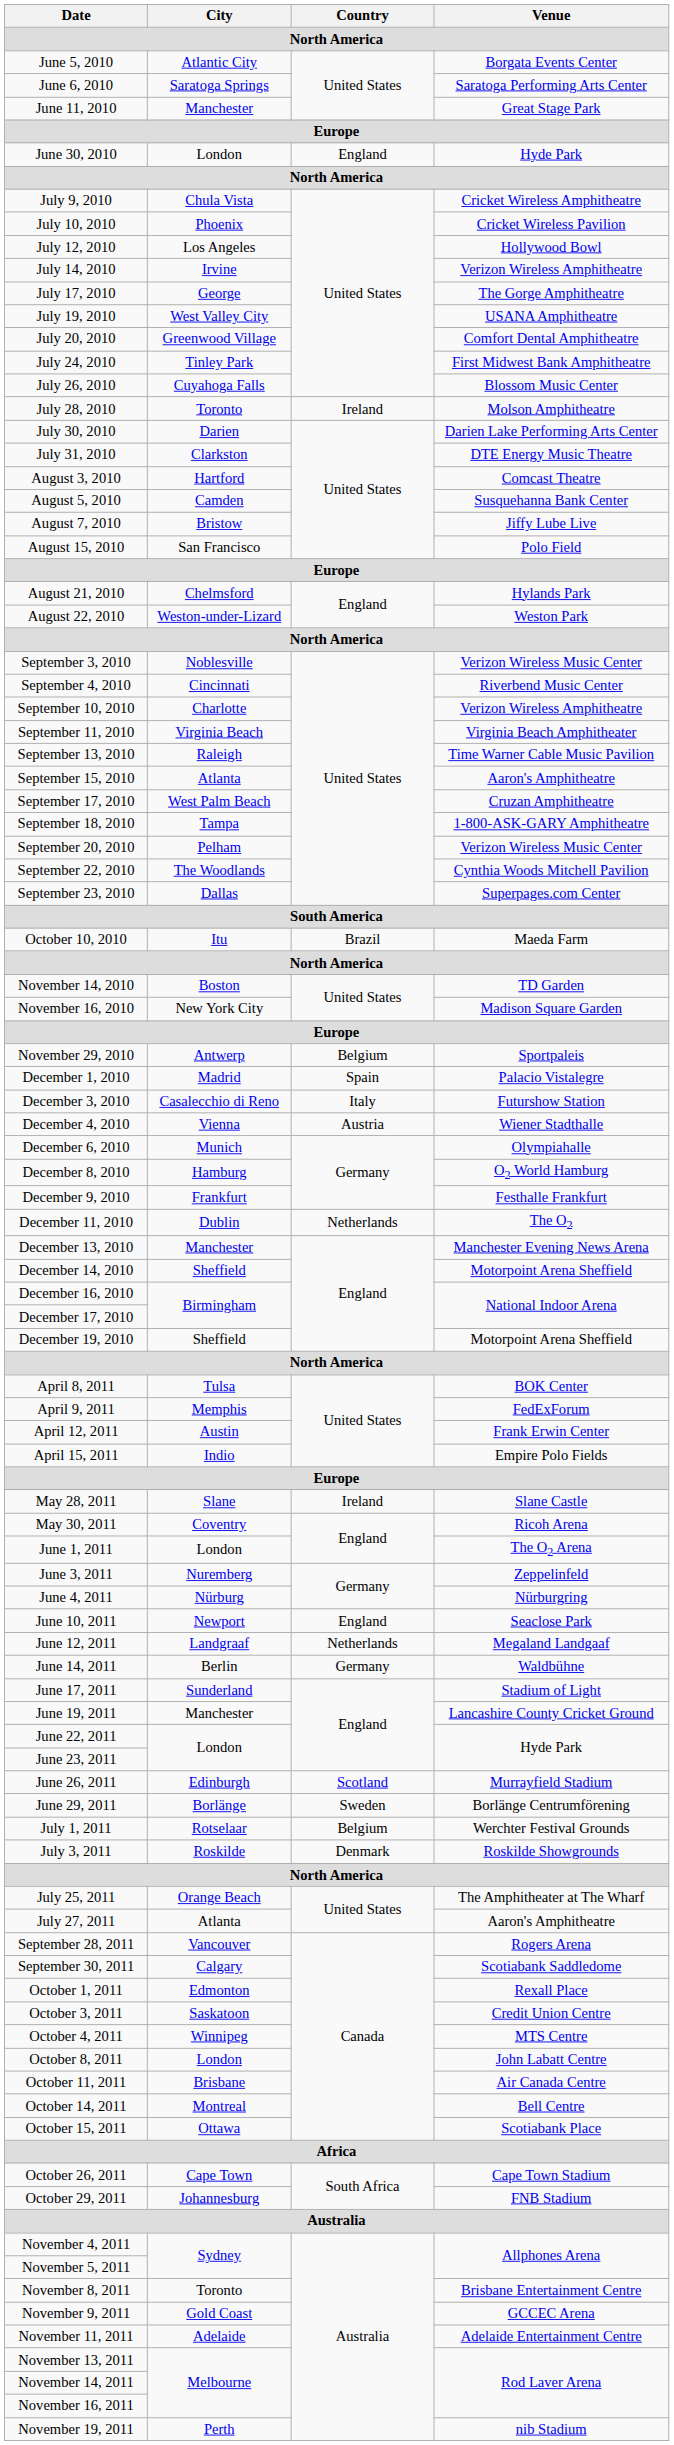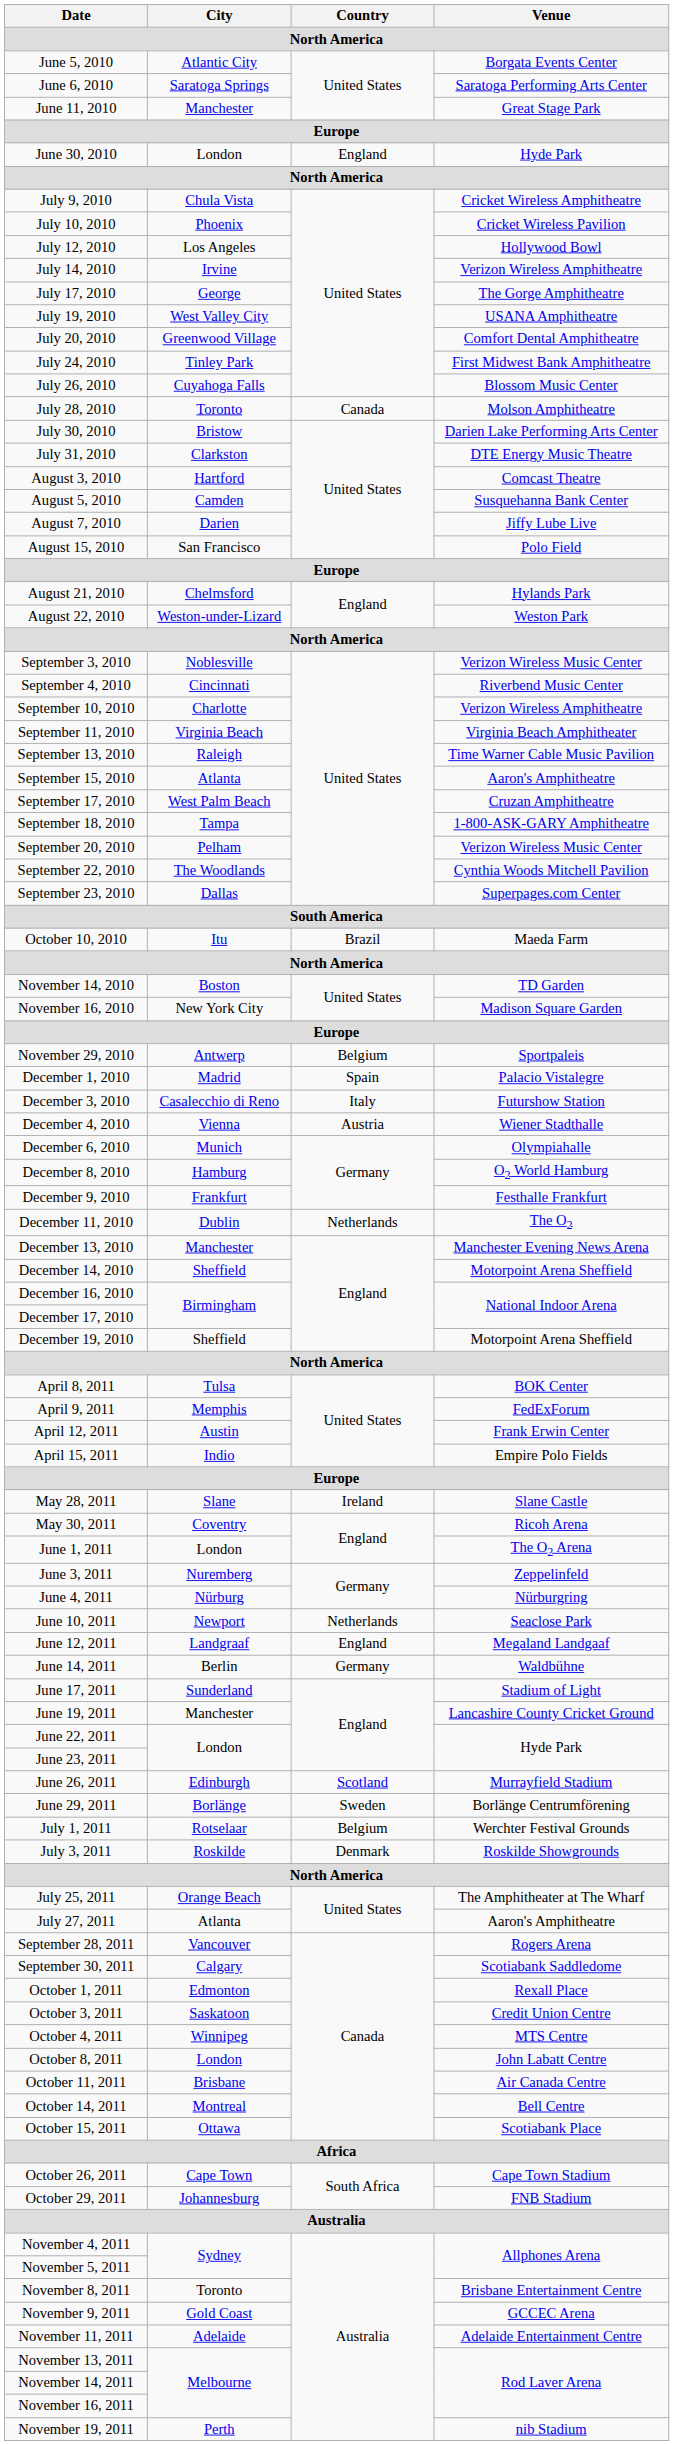 <table class="wikitable" style="text-align:center;">
 <tr>
 <th width="150">Date</th>
 <th width="150">City</th>
 <th width="150">Country</th>
 <th width="250">Venue</th>
 </tr>
 <tr bgcolor="#DDDDDD">
 <td colspan="4"><strong>North America</strong></td>
 </tr>
 <tr>
 <td>June 5, 2010</td>
 <td><a href='#'>Atlantic City</a></td>
 <td rowspan="3">United States</td>
 <td><a href='#'>Borgata Events Center</a></td>
 </tr>
 <tr>
 <td>June 6, 2010</td>
 <td><a href='#'>Saratoga Springs</a></td>
 <td><a href='#'>Saratoga Performing Arts Center</a></td>
 </tr>
 <tr>
 <td>June 11, 2010</td>
 <td><a href='#'>Manchester</a></td>
 <td><a href='#'>Great Stage Park</a></td>
 </tr>
 <tr bgcolor="#DDDDDD">
 <td colspan="4"><strong>Europe</strong></td>
 </tr>
 <tr>
 <td>June 30, 2010</td>
 <td>London</td>
 <td>England</td>
 <td><a href='#'>Hyde Park</a></td>
 </tr>
 <tr bgcolor="#DDDDDD">
 <td colspan="4"><strong>North America</strong></td>
 </tr>
 <tr>
 <td>July 9, 2010</td>
 <td><a href='#'>Chula Vista</a></td>
 <td rowspan="9">United States</td>
 <td><a href='#'>Cricket Wireless Amphitheatre</a></td>
 </tr>
 <tr>
 <td>July 10, 2010</td>
 <td><a href='#'>Phoenix</a></td>
 <td><a href='#'>Cricket Wireless Pavilion</a></td>
 </tr>
 <tr>
 <td>July 12, 2010</td>
 <td>Los Angeles</td>
 <td><a href='#'>Hollywood Bowl</a></td>
 </tr>
 <tr>
 <td>July 14, 2010</td>
 <td><a href='#'>Irvine</a></td>
 <td><a href='#'>Verizon Wireless Amphitheatre</a></td>
 </tr>
 <tr>
 <td>July 17, 2010</td>
 <td><a href='#'>George</a></td>
 <td><a href='#'>The Gorge Amphitheatre</a></td>
 </tr>
 <tr>
 <td>July 19, 2010</td>
 <td><a href='#'>West Valley City</a></td>
 <td><a href='#'>USANA Amphitheatre</a></td>
 </tr>
 <tr>
 <td>July 20, 2010</td>
 <td><a href='#'>Greenwood Village</a></td>
 <td><a href='#'>Comfort Dental Amphitheatre</a></td>
 </tr>
 <tr>
 <td>July 24, 2010</td>
 <td><a href='#'>Tinley Park</a></td>
 <td><a href='#'>First Midwest Bank Amphitheatre</a></td>
 </tr>
 <tr>
 <td>July 26, 2010</td>
 <td><a href='#'>Cuyahoga Falls</a></td>
 <td><a href='#'>Blossom Music Center</a></td>
 </tr>
 <tr>
 <td>July 28, 2010</td>
 <td><a href='#'>Toronto</a></td>
-<td>Ireland</td>
+<td>Canada</td>
 <td><a href='#'>Molson Amphitheatre</a></td>
 </tr>
 <tr>
 <td>July 30, 2010</td>
-<td><a href='#'>Darien</a></td>
+<td><a href='#'>Bristow</a></td>
 <td rowspan="6">United States</td>
 <td><a href='#'>Darien Lake Performing Arts Center</a></td>
 </tr>
 <tr>
 <td>July 31, 2010</td>
 <td><a href='#'>Clarkston</a></td>
 <td><a href='#'>DTE Energy Music Theatre</a></td>
 </tr>
 <tr>
 <td>August 3, 2010</td>
 <td><a href='#'>Hartford</a></td>
 <td><a href='#'>Comcast Theatre</a></td>
 </tr>
 <tr>
 <td>August 5, 2010</td>
 <td><a href='#'>Camden</a></td>
 <td><a href='#'>Susquehanna Bank Center</a></td>
 </tr>
 <tr>
 <td>August 7, 2010</td>
-<td><a href='#'>Bristow</a></td>
+<td><a href='#'>Darien</a></td>
 <td><a href='#'>Jiffy Lube Live</a></td>
 </tr>
 <tr>
 <td>August 15, 2010</td>
 <td>San Francisco</td>
 <td><a href='#'>Polo Field</a></td>
 </tr>
 <tr bgcolor="#DDDDDD">
 <td colspan=4><strong>Europe</strong></td>
 </tr>
 <tr>
 <td>August 21, 2010</td>
 <td><a href='#'>Chelmsford</a></td>
 <td rowspan="2">England</td>
 <td><a href='#'>Hylands Park</a></td>
 </tr>
 <tr>
 <td>August 22, 2010</td>
 <td><a href='#'>Weston-under-Lizard</a></td>
 <td><a href='#'>Weston Park</a></td>
 </tr>
 <tr bgcolor="#DDDDDD">
 <td colspan=4><strong>North America</strong></td>
 </tr>
 <tr>
 <td>September 3, 2010</td>
 <td><a href='#'>Noblesville</a></td>
 <td rowspan="11">United States</td>
 <td><a href='#'>Verizon Wireless Music Center</a></td>
 </tr>
 <tr>
 <td>September 4, 2010</td>
 <td><a href='#'>Cincinnati</a></td>
 <td><a href='#'>Riverbend Music Center</a></td>
 </tr>
 <tr>
 <td>September 10, 2010</td>
 <td><a href='#'>Charlotte</a></td>
 <td><a href='#'>Verizon Wireless Amphitheatre</a></td>
 </tr>
 <tr>
 <td>September 11, 2010</td>
 <td><a href='#'>Virginia Beach</a></td>
 <td><a href='#'>Virginia Beach Amphitheater</a></td>
 </tr>
 <tr>
 <td>September 13, 2010</td>
 <td><a href='#'>Raleigh</a></td>
 <td><a href='#'>Time Warner Cable Music Pavilion</a></td>
 </tr>
 <tr>
 <td>September 15, 2010</td>
 <td><a href='#'>Atlanta</a></td>
 <td><a href='#'>Aaron's Amphitheatre</a></td>
 </tr>
 <tr>
 <td>September 17, 2010</td>
 <td><a href='#'>West Palm Beach</a></td>
 <td><a href='#'>Cruzan Amphitheatre</a></td>
 </tr>
 <tr>
 <td>September 18, 2010</td>
 <td><a href='#'>Tampa</a></td>
 <td><a href='#'>1-800-ASK-GARY Amphitheatre</a></td>
 </tr>
 <tr>
 <td>September 20, 2010</td>
 <td><a href='#'>Pelham</a></td>
 <td><a href='#'>Verizon Wireless Music Center</a></td>
 </tr>
 <tr>
 <td>September 22, 2010</td>
 <td><a href='#'>The Woodlands</a></td>
 <td><a href='#'>Cynthia Woods Mitchell Pavilion</a></td>
 </tr>
 <tr>
 <td>September 23, 2010</td>
 <td><a href='#'>Dallas</a></td>
 <td><a href='#'>Superpages.com Center</a></td>
 </tr>
 <tr bgcolor="#DDDDDD">
 <td colspan="4"><strong>South America</strong></td>
 </tr>
 <tr>
 <td>October 10, 2010</td>
 <td><a href='#'>Itu</a></td>
 <td>Brazil</td>
 <td>Maeda Farm</td>
 </tr>
 <tr bgcolor="#DDDDDD">
 <td colspan="4"><strong>North America</strong></td>
 </tr>
 <tr>
 <td>November 14, 2010</td>
 <td><a href='#'>Boston</a></td>
 <td rowspan="2">United States</td>
 <td><a href='#'>TD Garden</a></td>
 </tr>
 <tr>
 <td>November 16, 2010</td>
 <td>New York City</td>
 <td><a href='#'>Madison Square Garden</a></td>
 </tr>
 <tr bgcolor="#DDDDDD">
 <td colspan="4"><strong>Europe</strong></td>
 </tr>
 <tr>
 <td>November 29, 2010</td>
 <td><a href='#'>Antwerp</a></td>
 <td>Belgium</td>
 <td><a href='#'>Sportpaleis</a></td>
 </tr>
 <tr>
 <td>December 1, 2010</td>
 <td><a href='#'>Madrid</a></td>
 <td>Spain</td>
 <td><a href='#'>Palacio Vistalegre</a></td>
 </tr>
 <tr>
 <td>December 3, 2010</td>
 <td><a href='#'>Casalecchio di Reno</a></td>
 <td>Italy</td>
 <td><a href='#'>Futurshow Station</a></td>
 </tr>
 <tr>
 <td>December 4, 2010</td>
 <td><a href='#'>Vienna</a></td>
 <td>Austria</td>
 <td><a href='#'>Wiener Stadthalle</a></td>
 </tr>
 <tr>
 <td>December 6, 2010</td>
 <td><a href='#'>Munich</a></td>
 <td rowspan="3">Germany</td>
 <td><a href='#'>Olympiahalle</a></td>
 </tr>
 <tr>
 <td>December 8, 2010</td>
 <td><a href='#'>Hamburg</a></td>
 <td><a href='#'>O<sub>2</sub> World Hamburg</a></td>
 </tr>
 <tr>
 <td>December 9, 2010</td>
 <td><a href='#'>Frankfurt</a></td>
 <td><a href='#'>Festhalle Frankfurt</a></td>
 </tr>
 <tr>
 <td>December 11, 2010</td>
 <td><a href='#'>Dublin</a></td>
 <td>Netherlands</td>
 <td><a href='#'>The O<sub>2</sub></a></td>
 </tr>
 <tr>
 <td>December 13, 2010</td>
 <td><a href='#'>Manchester</a></td>
 <td rowspan="5">England</td>
 <td><a href='#'>Manchester Evening News Arena</a></td>
 </tr>
 <tr>
 <td>December 14, 2010</td>
 <td><a href='#'>Sheffield</a></td>
 <td><a href='#'>Motorpoint Arena Sheffield</a></td>
 </tr>
 <tr>
 <td>December 16, 2010</td>
 <td rowspan="2"><a href='#'>Birmingham</a></td>
 <td rowspan="2"><a href='#'>National Indoor Arena</a></td>
 </tr>
 <tr>
 <td>December 17, 2010</td>
 </tr>
 <tr>
 <td>December 19, 2010</td>
 <td>Sheffield</td>
 <td>Motorpoint Arena Sheffield</td>
 </tr>
 <tr bgcolor="#DDDDDD">
 <td colspan="4"><strong>North America</strong></td>
 </tr>
 <tr>
 <td>April 8, 2011</td>
 <td><a href='#'>Tulsa</a></td>
 <td rowspan="4">United States</td>
 <td><a href='#'>BOK Center</a></td>
 </tr>
 <tr>
 <td>April 9, 2011</td>
 <td><a href='#'>Memphis</a></td>
 <td><a href='#'>FedExForum</a></td>
 </tr>
 <tr>
 <td>April 12, 2011</td>
 <td><a href='#'>Austin</a></td>
 <td><a href='#'>Frank Erwin Center</a></td>
 </tr>
 <tr>
 <td>April 15, 2011</td>
 <td><a href='#'>Indio</a></td>
 <td>Empire Polo Fields</td>
 </tr>
 <tr bgcolor="#DDDDDD">
 <td colspan=4><strong>Europe</strong></td>
 </tr>
 <tr>
 <td>May 28, 2011</td>
 <td><a href='#'>Slane</a></td>
 <td>Ireland</td>
 <td><a href='#'>Slane Castle</a></td>
 </tr>
 <tr>
 <td>May 30, 2011</td>
 <td><a href='#'>Coventry</a></td>
 <td rowspan="2">England</td>
 <td><a href='#'>Ricoh Arena</a></td>
 </tr>
 <tr>
 <td>June 1, 2011</td>
 <td>London</td>
 <td><a href='#'>The O<sub>2</sub> Arena</a></td>
 </tr>
 <tr>
 <td>June 3, 2011</td>
 <td><a href='#'>Nuremberg</a></td>
 <td rowspan="2">Germany</td>
 <td><a href='#'>Zeppelinfeld</a></td>
 </tr>
 <tr>
 <td>June 4, 2011</td>
 <td><a href='#'>Nürburg</a></td>
 <td><a href='#'>Nürburgring</a></td>
 </tr>
 <tr>
 <td>June 10, 2011</td>
 <td><a href='#'>Newport</a></td>
-<td>England</td>
+<td>Netherlands</td>
 <td><a href='#'>Seaclose Park</a></td>
 </tr>
 <tr>
 <td>June 12, 2011</td>
 <td><a href='#'>Landgraaf</a></td>
-<td>Netherlands</td>
+<td>England</td>
 <td><a href='#'>Megaland Landgaaf</a></td>
 </tr>
 <tr>
 <td>June 14, 2011</td>
 <td>Berlin</td>
 <td>Germany</td>
 <td><a href='#'>Waldbühne</a></td>
 </tr>
 <tr>
 <td>June 17, 2011</td>
 <td><a href='#'>Sunderland</a></td>
 <td rowspan="4">England</td>
 <td><a href='#'>Stadium of Light</a></td>
 </tr>
 <tr>
 <td>June 19, 2011</td>
 <td>Manchester</td>
 <td><a href='#'>Lancashire County Cricket Ground</a></td>
 </tr>
 <tr>
 <td>June 22, 2011</td>
 <td rowspan="2">London</td>
 <td rowspan="2">Hyde Park</td>
 </tr>
 <tr>
 <td>June 23, 2011</td>
 </tr>
 <tr>
 <td>June 26, 2011</td>
 <td><a href='#'>Edinburgh</a></td>
 <td><a href='#'>Scotland</a></td>
 <td><a href='#'>Murrayfield Stadium</a></td>
 </tr>
 <tr>
 <td>June 29, 2011</td>
 <td><a href='#'>Borlänge</a></td>
 <td>Sweden</td>
 <td>Borlänge Centrumförening</td>
 </tr>
 <tr>
 <td>July 1, 2011</td>
 <td><a href='#'>Rotselaar</a></td>
 <td>Belgium</td>
 <td>Werchter Festival Grounds</td>
 </tr>
 <tr>
 <td>July 3, 2011</td>
 <td><a href='#'>Roskilde</a></td>
 <td>Denmark</td>
 <td><a href='#'>Roskilde Showgrounds</a></td>
 </tr>
 <tr bgcolor="#DDDDDD">
 <td colspan=4><strong>North America</strong></td>
 </tr>
 <tr>
 <td>July 25, 2011</td>
 <td><a href='#'>Orange Beach</a></td>
 <td rowspan="2">United States</td>
 <td>The Amphitheater at The Wharf</td>
 </tr>
 <tr>
 <td>July 27, 2011</td>
 <td>Atlanta</td>
 <td>Aaron's Amphitheatre</td>
 </tr>
 <tr>
 <td>September 28, 2011</td>
 <td><a href='#'>Vancouver</a></td>
 <td rowspan="9">Canada</td>
 <td><a href='#'>Rogers Arena</a></td>
 </tr>
 <tr>
 <td>September 30, 2011</td>
 <td><a href='#'>Calgary</a></td>
 <td><a href='#'>Scotiabank Saddledome</a></td>
 </tr>
 <tr>
 <td>October 1, 2011</td>
 <td><a href='#'>Edmonton</a></td>
 <td><a href='#'>Rexall Place</a></td>
 </tr>
 <tr>
 <td>October 3, 2011</td>
 <td><a href='#'>Saskatoon</a></td>
 <td><a href='#'>Credit Union Centre</a></td>
 </tr>
 <tr>
 <td>October 4, 2011</td>
 <td><a href='#'>Winnipeg</a></td>
 <td><a href='#'>MTS Centre</a></td>
 </tr>
 <tr>
 <td>October 8, 2011</td>
 <td><a href='#'>London</a></td>
 <td><a href='#'>John Labatt Centre</a></td>
 </tr>
 <tr>
 <td>October 11, 2011</td>
 <td><a href='#'>Brisbane</a></td>
 <td><a href='#'>Air Canada Centre</a></td>
 </tr>
 <tr>
 <td>October 14, 2011</td>
 <td><a href='#'>Montreal</a></td>
 <td><a href='#'>Bell Centre</a></td>
 </tr>
 <tr>
 <td>October 15, 2011</td>
 <td><a href='#'>Ottawa</a></td>
 <td><a href='#'>Scotiabank Place</a></td>
 </tr>
 <tr bgcolor="#DDDDDD">
 <td colspan=4><strong>Africa</strong></td>
 </tr>
 <tr>
 <td>October 26, 2011</td>
 <td><a href='#'>Cape Town</a></td>
 <td rowspan="2">South Africa</td>
 <td><a href='#'>Cape Town Stadium</a></td>
 </tr>
 <tr>
 <td>October 29, 2011</td>
 <td><a href='#'>Johannesburg</a></td>
 <td><a href='#'>FNB Stadium</a></td>
 </tr>
 <tr bgcolor="#DDDDDD">
 <td colspan="4"><strong>Australia</strong></td>
 </tr>
 <tr>
 <td>November 4, 2011</td>
 <td rowspan="2"><a href='#'>Sydney</a></td>
 <td rowspan="9">Australia</td>
 <td rowspan="2"><a href='#'>Allphones Arena</a></td>
 </tr>
 <tr>
 <td>November 5, 2011</td>
 </tr>
 <tr>
 <td>November 8, 2011</td>
 <td>Toronto</td>
 <td><a href='#'>Brisbane Entertainment Centre</a></td>
 </tr>
 <tr>
 <td>November 9, 2011</td>
 <td><a href='#'>Gold Coast</a></td>
 <td><a href='#'>GCCEC Arena</a></td>
 </tr>
 <tr>
 <td>November 11, 2011</td>
 <td><a href='#'>Adelaide</a></td>
 <td><a href='#'>Adelaide Entertainment Centre</a></td>
 </tr>
 <tr>
 <td>November 13, 2011</td>
 <td rowspan="3"><a href='#'>Melbourne</a></td>
 <td rowspan="3"><a href='#'>Rod Laver Arena</a></td>
 </tr>
 <tr>
 <td>November 14, 2011</td>
 </tr>
 <tr>
 <td>November 16, 2011</td>
 </tr>
 <tr>
 <td>November 19, 2011</td>
 <td><a href='#'>Perth</a></td>
 <td><a href='#'>nib Stadium</a></td>
 </tr>
 </table>
